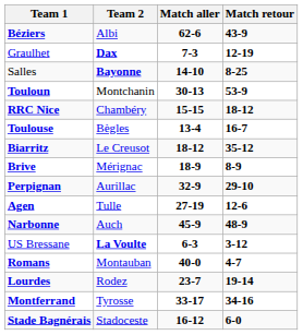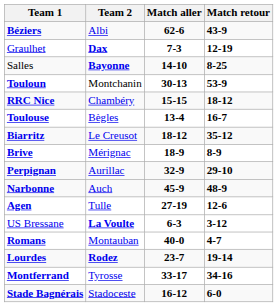 <table class="wikitable">
 <tr>
 <th>Team 1</th>
 <th>Team 2</th>
 <th>Match aller</th>
 <th>Match retour</th>
 </tr>
 <tr>
 <td><strong><a href='#'>Béziers</a></strong></td>
 <td><a href='#'>Albi</a></td>
 <td align="center"><strong>62-6</strong></td>
 <td><strong>43-9</strong></td>
 </tr>
 <tr bgcolor="white">
 <td><a href='#'>Graulhet</a></td>
 <td><strong><a href='#'>Dax</a></strong></td>
 <td align="center"><strong>7-3</strong></td>
 <td><strong>12-19</strong></td>
 </tr>
 <tr>
 <td>Salles</td>
 <td><strong><a href='#'>Bayonne</a></strong></td>
 <td align="center"><strong>14-10</strong></td>
 <td><strong>8-25</strong></td>
 </tr>
 <tr bgcolor="white">
 <td><strong><a href='#'>Touloun</a></strong></td>
 <td>Montchanin</td>
 <td align="center"><strong>30-13</strong></td>
 <td><strong>53-9</strong></td>
 </tr>
 <tr>
 <td><strong><a href='#'>RRC Nice</a></strong></td>
 <td><a href='#'>Chambéry</a></td>
 <td align="center"><strong>15-15</strong></td>
 <td><strong>18-12</strong></td>
 </tr>
 <tr bgcolor="white">
 <td><strong><a href='#'>Toulouse</a></strong></td>
 <td><a href='#'>Bègles</a></td>
 <td align="center"><strong>13-4</strong></td>
 <td><strong>16-7</strong></td>
 </tr>
 <tr>
 <td><strong><a href='#'>Biarritz</a> </strong></td>
 <td><a href='#'>Le Creusot</a></td>
 <td align="center"><strong>18-12</strong></td>
 <td><strong>35-12</strong></td>
 </tr>
 <tr bgcolor="white">
 <td><strong><a href='#'>Brive</a></strong></td>
 <td><a href='#'>Mérignac</a></td>
 <td align="center"><strong>18-9</strong></td>
 <td><strong>8-9</strong></td>
 </tr>
 <tr>
 <td><strong><a href='#'>Perpignan</a></strong></td>
 <td><a href='#'>Aurillac</a></td>
 <td align="center"><strong>32-9</strong></td>
 <td><strong>29-10</strong></td>
 </tr>
+<tr>
+<td><strong><a href='#'>Narbonne</a></strong></td>
+<td><a href='#'>Auch</a></td>
+<td align="center"><strong>45-9</strong></td>
+<td><strong>48-9</strong></td>
+</tr>
 <tr bgcolor="white">
 <td><strong><a href='#'>Agen</a></strong></td>
 <td><a href='#'>Tulle</a></td>
 <td align="center"><strong>27-19</strong></td>
 <td><strong>12-6</strong></td>
-</tr>
-<tr>
-<td><strong><a href='#'>Narbonne</a></strong></td>
-<td><a href='#'>Auch</a></td>
-<td align="center"><strong>45-9</strong></td>
-<td><strong>48-9</strong></td>
 </tr>
 <tr bgcolor="white">
 <td><a href='#'>US Bressane</a></td>
 <td><strong><a href='#'>La Voulte</a></strong></td>
 <td align="center"><strong>6-3</strong></td>
 <td><strong>3-12</strong></td>
 </tr>
 <tr bgcolor="white">
 <td><strong><a href='#'>Romans</a></strong></td>
 <td><a href='#'>Montauban</a></td>
 <td align="center"><strong>40-0</strong></td>
 <td><strong>4-7</strong></td>
 </tr>
 <tr>
 <td><strong><a href='#'>Lourdes</a></strong></td>
-<td><a href='#'>Rodez</a></td>
+<td><strong><a href='#'>Rodez</a></strong></td>
 <td align="center"><strong>23-7</strong></td>
 <td><strong>19-14</strong></td>
 </tr>
 <tr bgcolor="white">
 <td><strong><a href='#'>Montferrand</a></strong></td>
 <td><a href='#'>Tyrosse</a></td>
 <td align="center"><strong>33-17</strong></td>
 <td><strong>34-16</strong></td>
 </tr>
 <tr>
 <td><strong><a href='#'>Stade Bagnérais</a></strong></td>
 <td><a href='#'>Stadoceste</a></td>
 <td align="center"><strong>16-12</strong></td>
 <td><strong>6-0</strong></td>
 </tr>
 </table>
